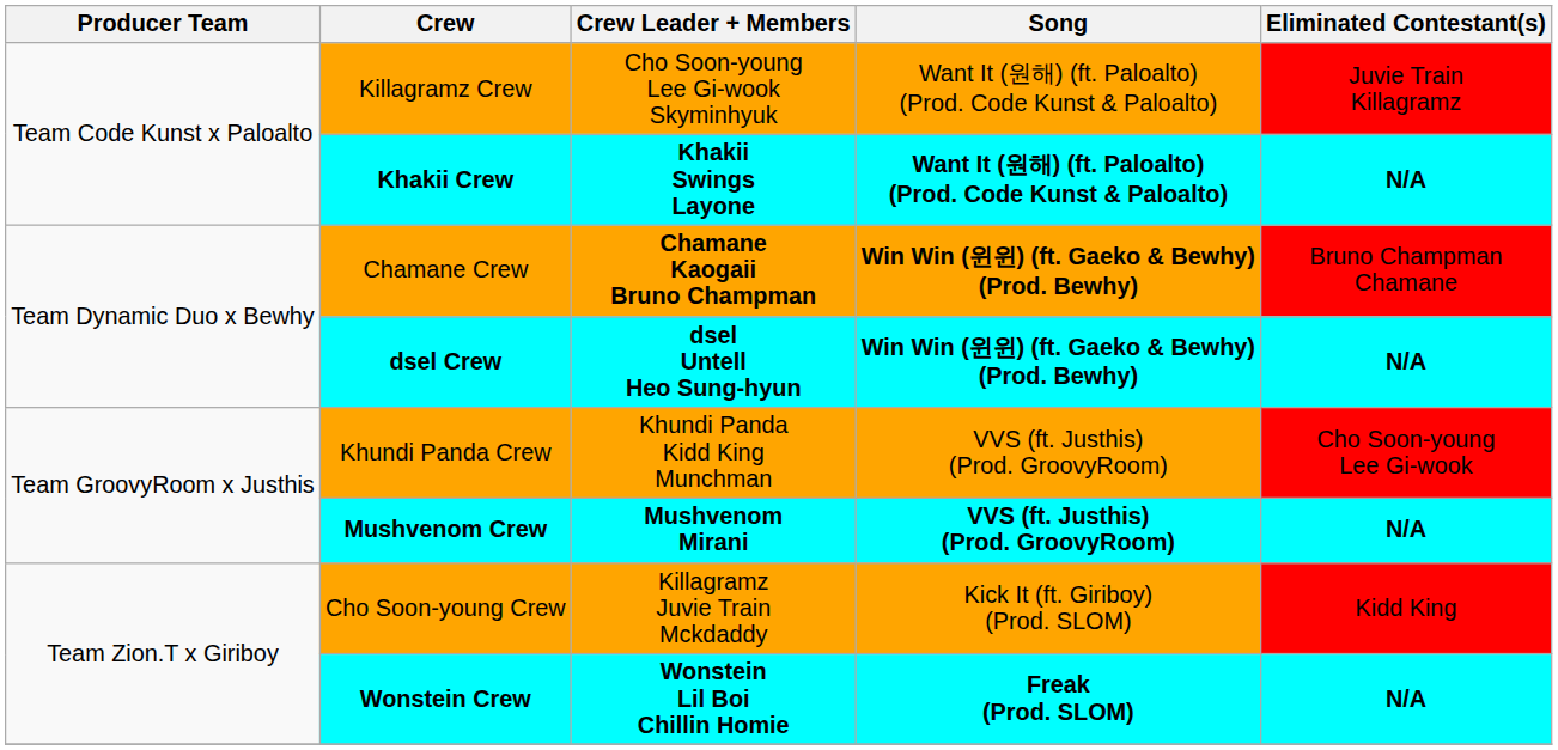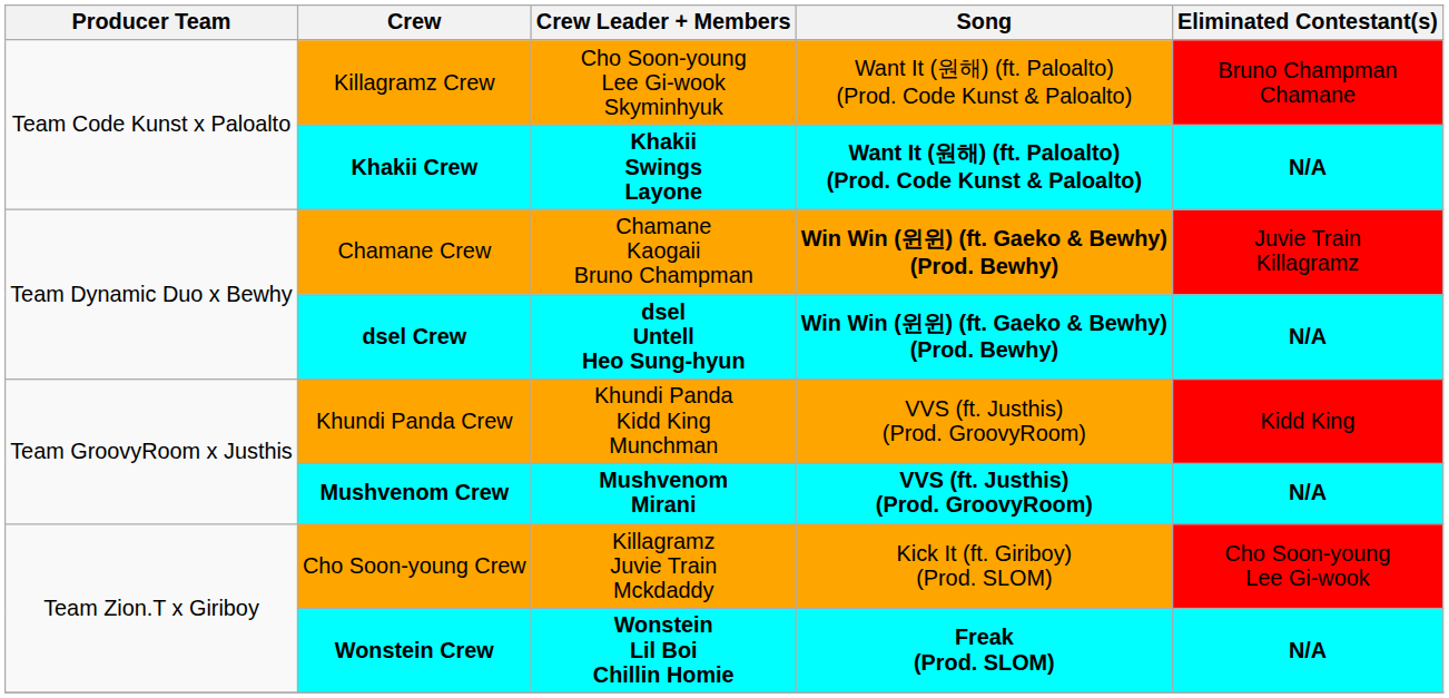 <table class="wikitable" style="text-align:center">
 <tr>
 <th>Producer Team</th>
 <th>Crew</th>
 <th>Crew Leader + Members</th>
 <th>Song</th>
 <th>Eliminated Contestant(s)</th>
 </tr>
 <tr>
 <td rowspan="2">Team Code Kunst x Paloalto</td>
 <td style="background:orange">Killagramz Crew</td>
 <td style="background:orange">Cho Soon-young<br>Lee Gi-wook<br>Skyminhyuk</td>
 <td style="background:orange">Want It (원해) (ft. Paloalto)<br>(Prod. Code Kunst & Paloalto)</td>
-<td style="background:red">Juvie Train<br>Killagramz</td>
+<td style="background:red">Bruno Champman<br>Chamane</td>
 </tr>
 <tr>
 <td style="background:cyan"><strong>Khakii Crew</strong></td>
 <td style="background:cyan"><strong>Khakii<br>Swings<br>Layone</strong></td>
 <td style="background:cyan"><strong>Want It (원해) (ft. Paloalto)<br>(Prod. Code Kunst & Paloalto)</strong></td>
 <td style="background:cyan"><strong>N/A</strong></td>
 </tr>
 <tr>
 <td rowspan="2">Team Dynamic Duo x Bewhy</td>
 <td style="background:orange">Chamane Crew</td>
-<td style="background:orange"><strong>Chamane<br>Kaogaii<br>Bruno Champman</strong></td>
+<td style="background:orange">Chamane<br>Kaogaii<br>Bruno Champman</td>
 <td style="background:orange"><strong>Win Win (윈윈) (ft. Gaeko & Bewhy) <br> (Prod. Bewhy)</strong></td>
-<td style="background:red">Bruno Champman<br>Chamane</td>
+<td style="background:red">Juvie Train<br>Killagramz</td>
 </tr>
 <tr>
 <td style="background:cyan"><strong>dsel Crew</strong></td>
 <td style="background:cyan"><strong>dsel<br>Untell<br>Heo Sung-hyun</strong></td>
 <td style="background:cyan"><strong>Win Win (윈윈) (ft. Gaeko & Bewhy)<br>(Prod. Bewhy)</strong></td>
 <td style="background:cyan"><strong>N/A</strong></td>
 </tr>
 <tr>
 <td rowspan="2">Team GroovyRoom x Justhis</td>
 <td style="background:orange">Khundi Panda Crew</td>
 <td style="background:orange">Khundi Panda<br>Kidd King<br>Munchman</td>
 <td style="background:orange">VVS (ft. Justhis)<br>(Prod. GroovyRoom)</td>
-<td style="background:red">Cho Soon-young <br> Lee Gi-wook</td>
+<td style="background:red">Kidd King</td>
 </tr>
 <tr>
 <td style="background:cyan"><strong>Mushvenom Crew</strong></td>
 <td style="background:cyan"><strong>Mushvenom<br>Mirani</strong></td>
 <td style="background:cyan"><strong>VVS (ft. Justhis)<br>(Prod. GroovyRoom)</strong></td>
 <td style="background:cyan"><strong>N/A</strong></td>
 </tr>
 <tr>
 <td rowspan="2">Team Zion.T x Giriboy</td>
 <td style="background:orange">Cho Soon-young Crew</td>
 <td style="background:orange">Killagramz<br>Juvie Train<br>Mckdaddy</td>
 <td style="background:orange">Kick It (ft. Giriboy)<br>(Prod. SLOM) </td>
-<td style="background:red">Kidd King</td>
+<td style="background:red">Cho Soon-young <br> Lee Gi-wook</td>
 </tr>
 <tr>
 <td style="background:cyan"><strong>Wonstein Crew</strong></td>
 <td style="background:cyan"><strong>Wonstein<br>Lil Boi<br>Chillin Homie</strong></td>
 <td style="background:cyan"><strong>Freak<br>(Prod. SLOM)</strong></td>
 <td style="background:cyan"><strong>N/A</strong></td>
 </tr>
 <tr>
 </tr>
 </table>
